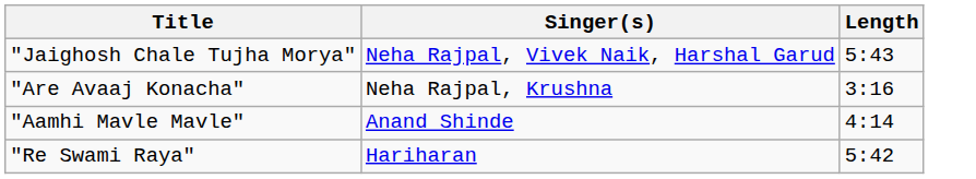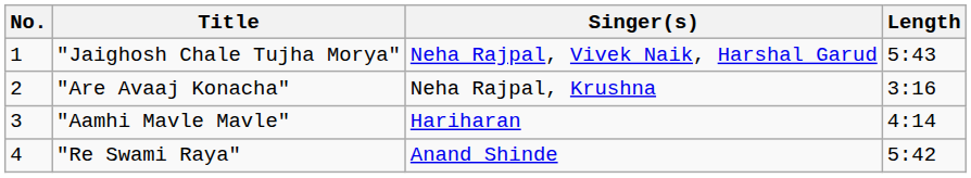 <table class="wikitable">
 <tr>
+<th>No.</th>
 <th>Title</th>
 <th>Singer(s)</th>
 <th>Length</th>
 </tr>
 <tr>
+<td>1</td>
 <td>"Jaighosh Chale Tujha Morya"</td>
 <td><a href='#'>Neha Rajpal</a>, <a href='#'>Vivek Naik</a>, <a href='#'>Harshal Garud</a></td>
 <td>5:43</td>
 </tr>
 <tr>
+<td>2</td>
 <td>"Are Avaaj Konacha"</td>
 <td>Neha Rajpal, <a href='#'>Krushna</a></td>
 <td>3:16</td>
 </tr>
 <tr>
+<td>3</td>
 <td>"Aamhi Mavle Mavle"</td>
-<td><a href='#'>Anand Shinde</a></td>
+<td><a href='#'>Hariharan</a></td>
 <td>4:14</td>
 </tr>
 <tr>
+<td>4</td>
 <td>"Re Swami Raya"</td>
-<td><a href='#'>Hariharan</a></td>
+<td><a href='#'>Anand Shinde</a></td>
 <td>5:42</td>
 </tr>
 </table>
